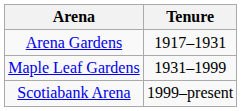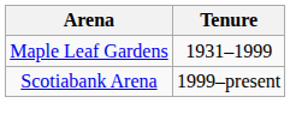 <table class="wikitable floatright" style="text-align:center;">
 <tr>
 <th>Arena</th>
 <th>Tenure</th>
-</tr>
-<tr>
-<td><a href='#'>Arena Gardens</a></td>
-<td>1917–1931</td>
 </tr>
 <tr>
 <td><a href='#'>Maple Leaf Gardens</a></td>
 <td>1931–1999</td>
 </tr>
 <tr>
 <td><a href='#'>Scotiabank Arena</a></td>
 <td>1999–present</td>
 </tr>
 </table>
